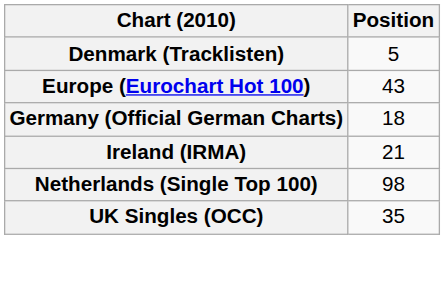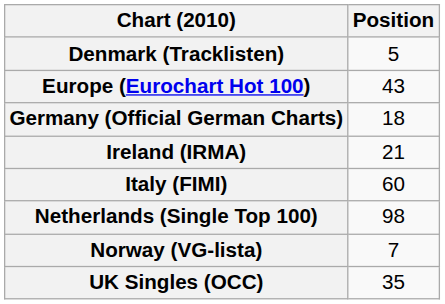 <table class="wikitable sortable plainrowheaders" style="text-align:center">
 <tr>
 <th scope="col">Chart (2010)</th>
 <th scope="col">Position</th>
 </tr>
 <tr>
 <th scope="row">Denmark (Tracklisten)</th>
 <td>5</td>
 </tr>
 <tr>
 <th scope="row">Europe (<a href='#'>Eurochart Hot 100</a>)</th>
 <td>43</td>
 </tr>
 <tr>
 <th scope="row">Germany (Official German Charts)</th>
 <td>18</td>
 </tr>
 <tr>
 <th scope="row">Ireland (IRMA)</th>
 <td>21</td>
 </tr>
 <tr>
+<th scope="row">Italy (FIMI)</th>
+<td>60</td>
+</tr>
+<tr>
 <th scope="row">Netherlands (Single Top 100)</th>
 <td>98</td>
+</tr>
+<tr>
+<th scope="row">Norway (VG-lista)</th>
+<td>7</td>
 </tr>
 <tr>
 <th scope="row">UK Singles (OCC)</th>
 <td>35</td>
 </tr>
 </table>
